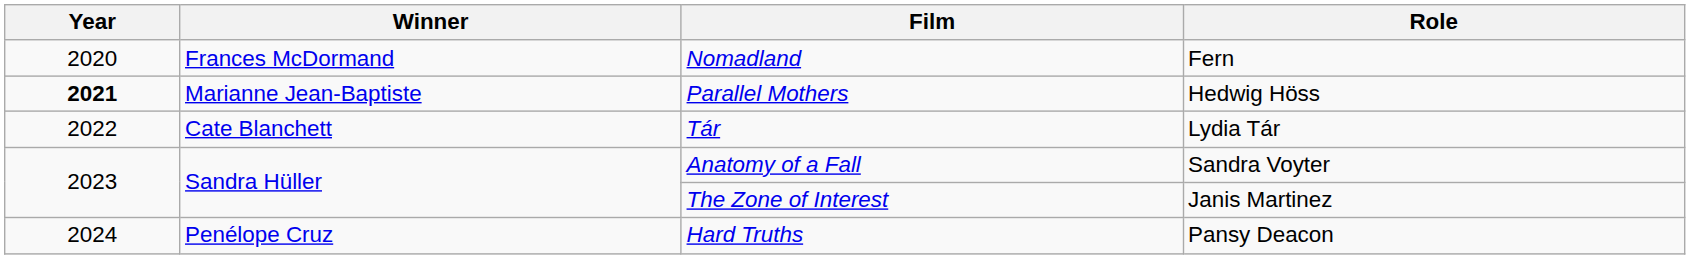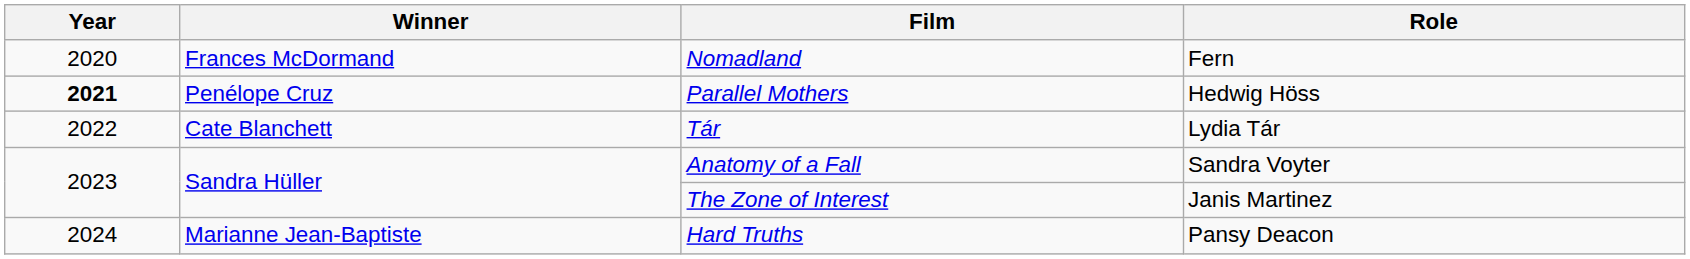 <table class="wikitable" width="95%" cellpadding="5">
 <tr>
 <th width="100"><strong>Year</strong></th>
 <th width="300"><strong>Winner</strong></th>
 <th width="300"><strong>Film</strong></th>
 <th width="300"><strong>Role</strong></th>
 </tr>
 <tr>
 <td style="text-align:center;">2020</td>
 <td><a href='#'>Frances McDormand</a></td>
 <td><em><a href='#'>Nomadland</a></em></td>
 <td>Fern</td>
 </tr>
 <tr>
 <td style="text-align:center;"><strong>2021</strong></td>
-<td><a href='#'>Marianne Jean-Baptiste</a></td>
+<td><a href='#'>Penélope Cruz</a></td>
 <td><em><a href='#'>Parallel Mothers</a></em></td>
 <td>Hedwig Höss</td>
 </tr>
 <tr>
 <td style="text-align:center;">2022</td>
 <td><a href='#'>Cate Blanchett</a></td>
 <td><em><a href='#'>Tár</a></em></td>
 <td>Lydia Tár</td>
 </tr>
 <tr>
 <td rowspan="2" style="text-align:center;">2023</td>
 <td rowspan="2"><a href='#'>Sandra Hüller</a></td>
 <td><em><a href='#'>Anatomy of a Fall</a></em></td>
 <td>Sandra Voyter</td>
 </tr>
 <tr>
 <td><em><a href='#'>The Zone of Interest</a></em></td>
 <td>Janis Martinez</td>
 </tr>
 <tr>
 <td rowspan="2" style="text-align:center;">2024</td>
-<td><a href='#'>Penélope Cruz</a></td>
+<td><a href='#'>Marianne Jean-Baptiste</a></td>
 <td><em><a href='#'>Hard Truths</a></em></td>
 <td>Pansy Deacon</td>
 </tr>
 </table>
